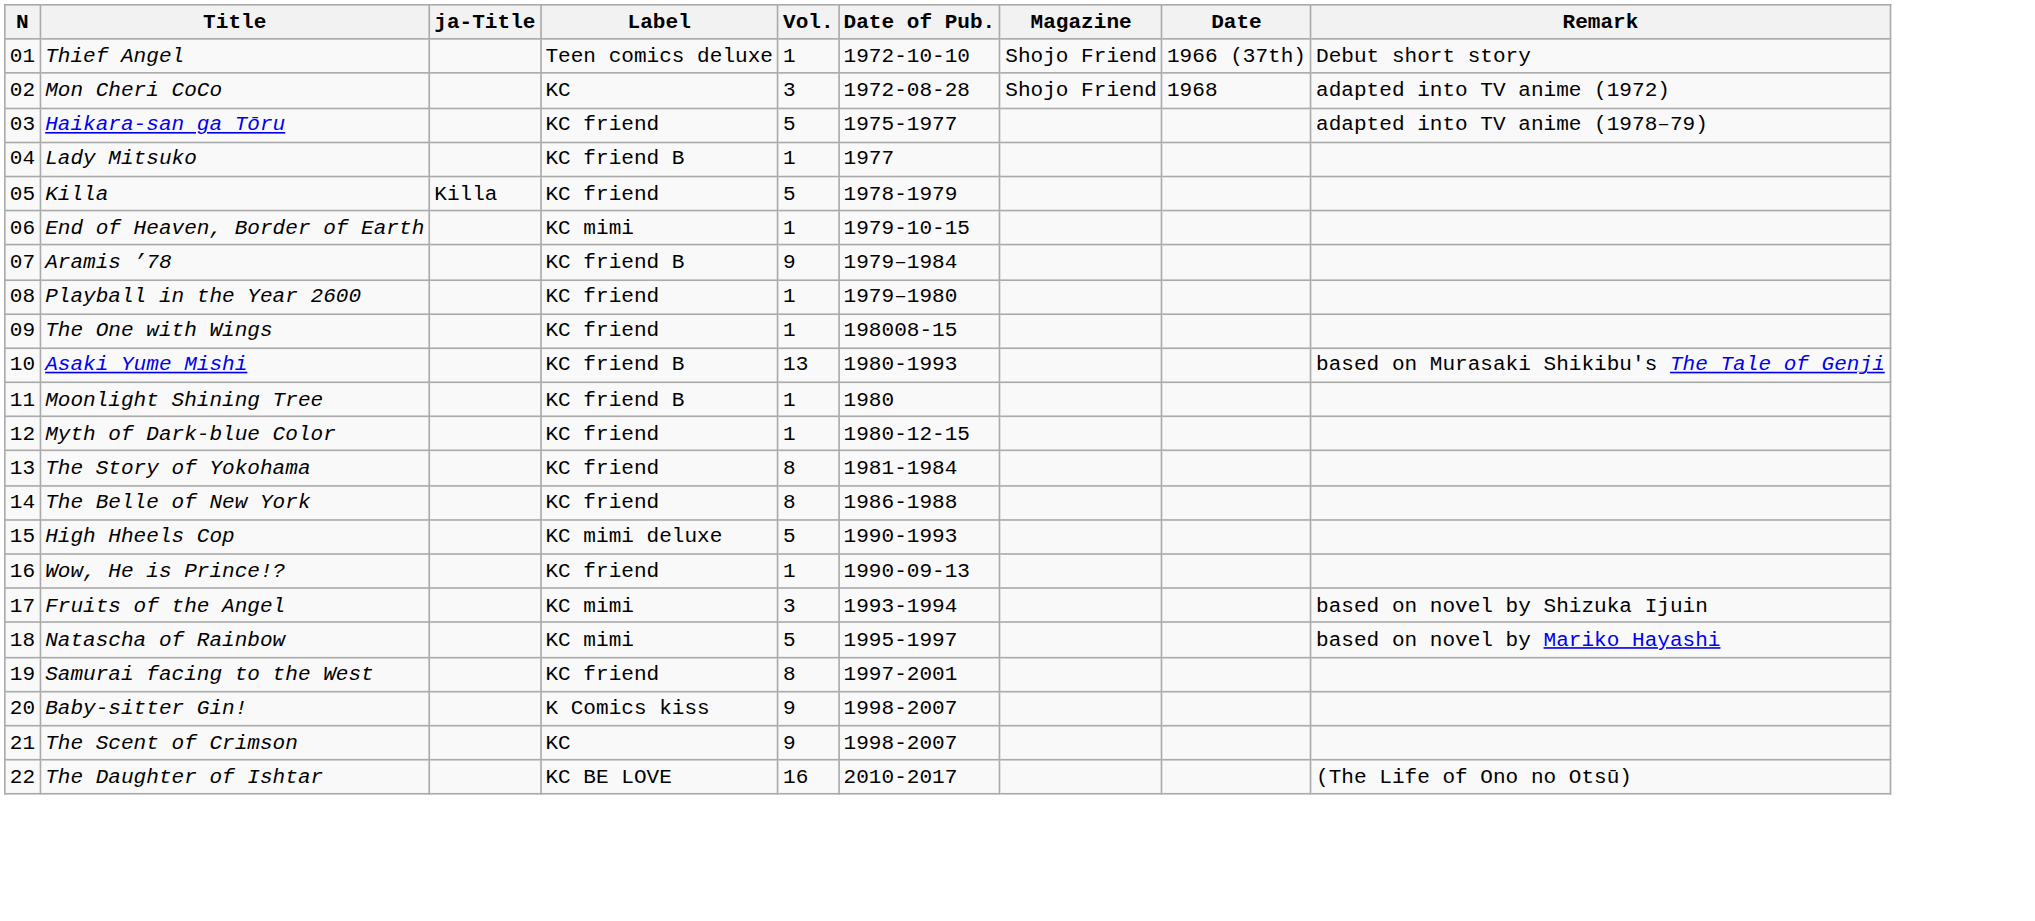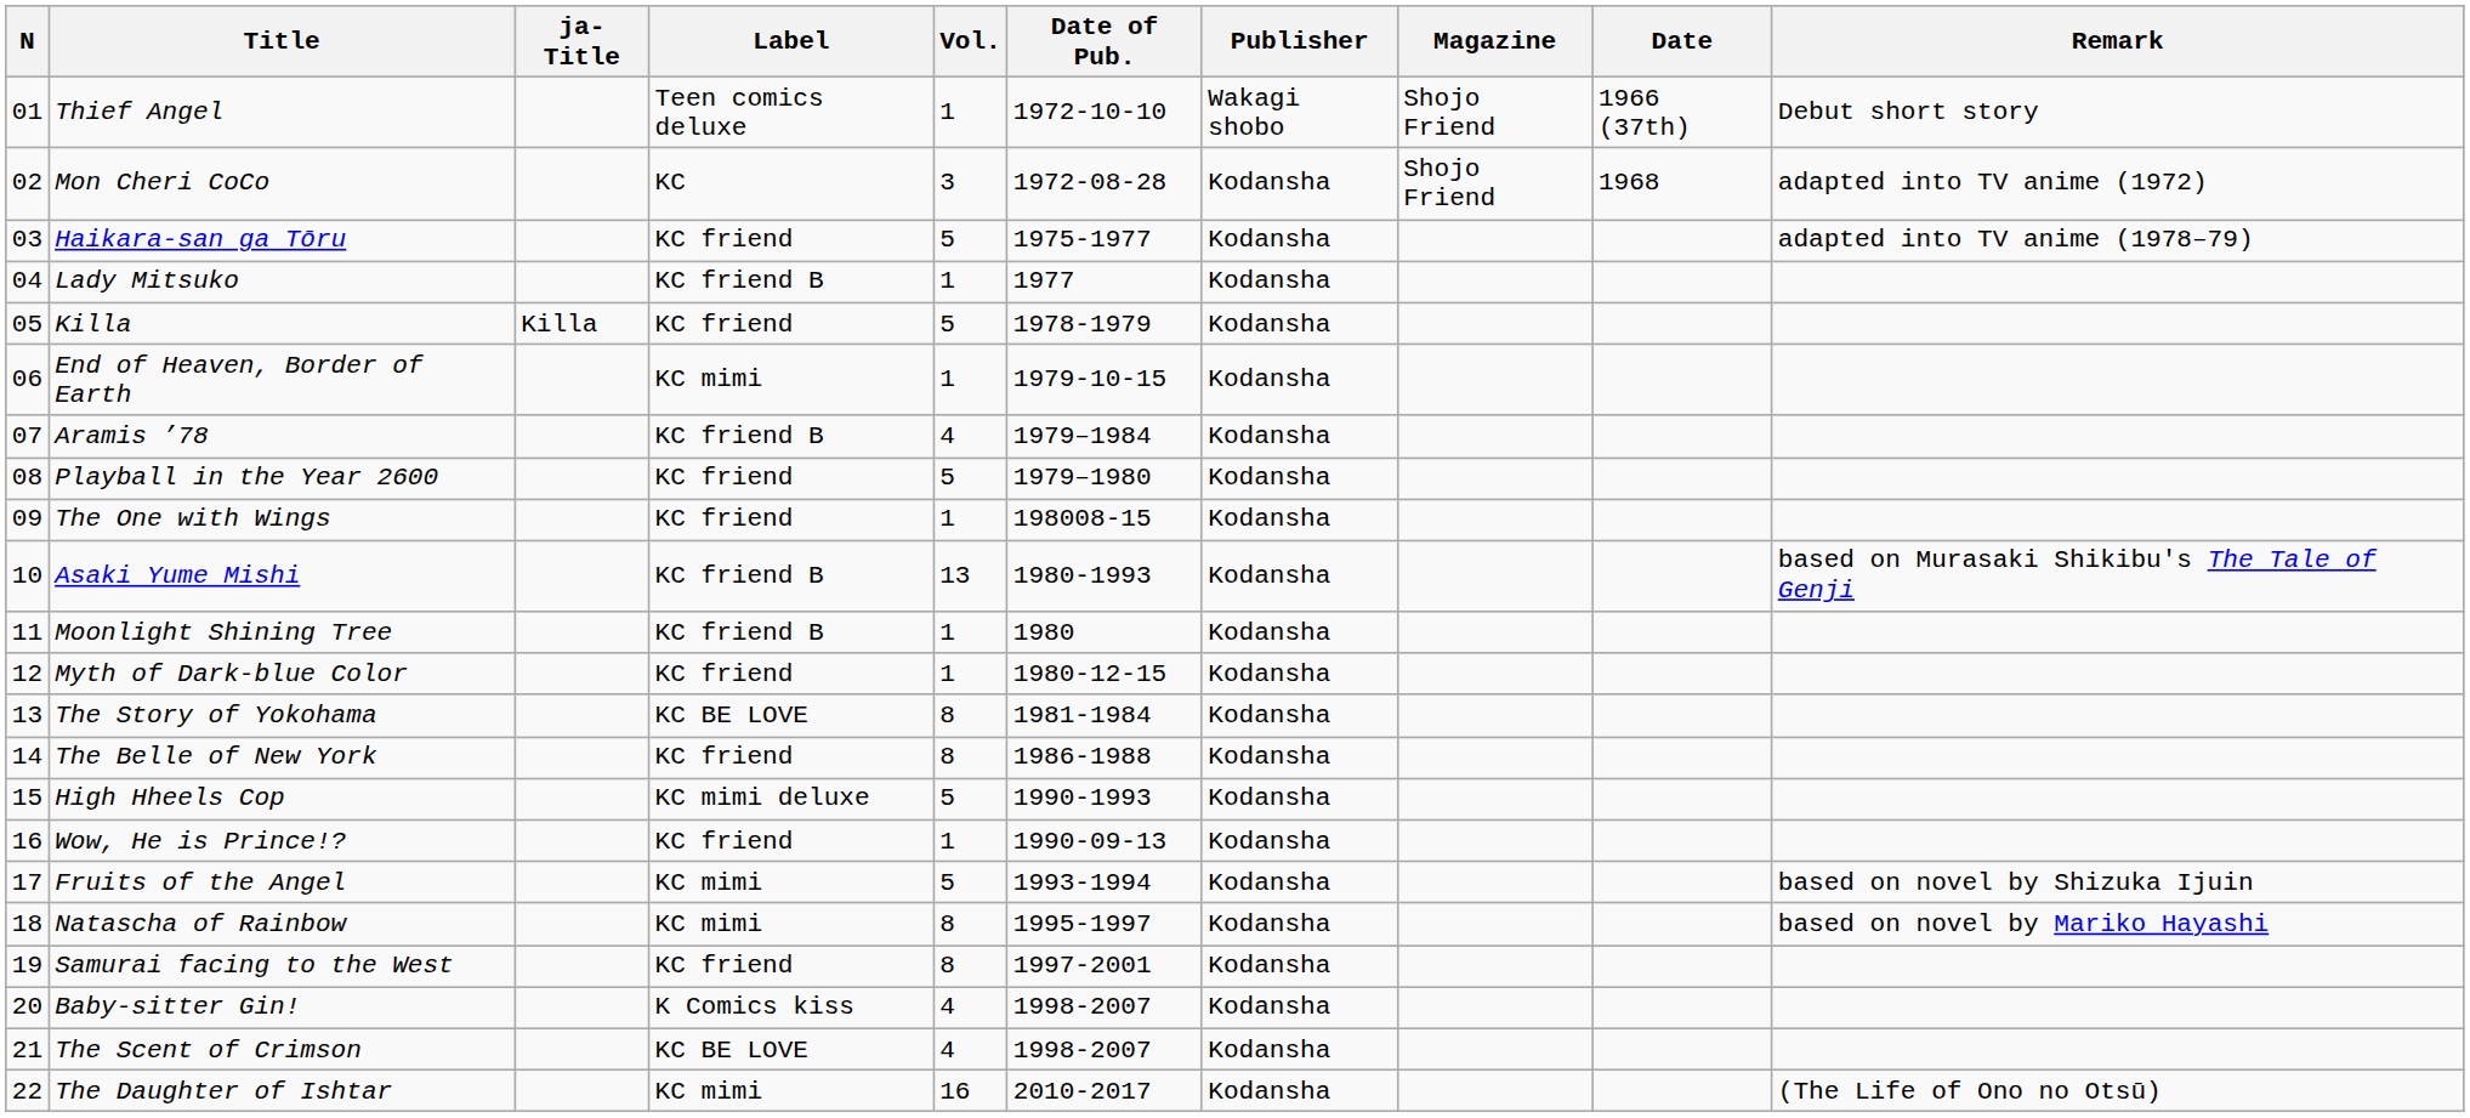 <table class="wikitable sortable">
 <tr>
 <th>N</th>
 <th>Title</th>
 <th>ja-Title</th>
 <th>Label</th>
 <th>Vol.</th>
 <th>Date of Pub.</th>
+<th>Publisher</th>
 <th>Magazine</th>
 <th>Date</th>
 <th>Remark</th>
 </tr>
 <tr>
 <td>01</td>
 <td><em>Thief Angel</em></td>
 <td></td>
 <td>Teen comics deluxe</td>
 <td>1</td>
 <td>1972-10-10</td>
+<td>Wakagi shobo</td>
 <td>Shojo Friend</td>
 <td>1966 (37th)</td>
 <td>Debut short story</td>
 </tr>
 <tr>
 <td>02</td>
 <td><em>Mon Cheri CoCo</em></td>
 <td></td>
 <td>KC</td>
 <td>3</td>
 <td>1972-08-28</td>
+<td>Kodansha</td>
 <td>Shojo Friend</td>
 <td>1968</td>
 <td>adapted into TV anime (1972)</td>
 </tr>
 <tr>
 <td>03</td>
 <td><em><a href='#'>Haikara-san ga Tōru</a></em></td>
 <td></td>
 <td>KC friend</td>
 <td>5</td>
 <td>1975-1977</td>
+<td>Kodansha</td>
 <td></td>
 <td></td>
 <td>adapted into TV anime (1978–79)</td>
 </tr>
 <tr>
 <td>04</td>
 <td><em>Lady Mitsuko</em></td>
 <td></td>
 <td>KC friend B</td>
 <td>1</td>
 <td>1977</td>
+<td>Kodansha</td>
 <td></td>
 <td></td>
 <td></td>
 </tr>
 <tr>
 <td>05</td>
 <td><em>Killa</em></td>
 <td>Killa</td>
 <td>KC friend</td>
 <td>5</td>
 <td>1978-1979</td>
+<td>Kodansha</td>
 <td></td>
 <td></td>
 <td></td>
 </tr>
 <tr>
 <td>06</td>
 <td><em>End of Heaven, Border of Earth</em></td>
 <td></td>
 <td>KC mimi</td>
 <td>1</td>
 <td>1979-10-15</td>
+<td>Kodansha</td>
 <td></td>
 <td></td>
 <td></td>
 </tr>
 <tr>
 <td>07</td>
 <td><em>Aramis ’78</em></td>
 <td></td>
 <td>KC friend B</td>
-<td>9</td>
+<td>4</td>
 <td>1979–1984</td>
+<td>Kodansha</td>
 <td></td>
 <td></td>
 <td></td>
 </tr>
 <tr>
 <td>08</td>
 <td><em>Playball in the Year 2600</em></td>
 <td></td>
 <td>KC friend</td>
-<td>1</td>
+<td>5</td>
 <td>1979–1980</td>
+<td>Kodansha</td>
 <td></td>
 <td></td>
 <td></td>
 </tr>
 <tr>
 <td>09</td>
 <td><em>The One with Wings</em></td>
 <td></td>
 <td>KC friend</td>
 <td>1</td>
 <td>198008-15</td>
+<td>Kodansha</td>
 <td></td>
 <td></td>
 <td></td>
 </tr>
 <tr>
 <td>10</td>
 <td><em><a href='#'>Asaki Yume Mishi</a></em></td>
 <td></td>
 <td>KC friend B</td>
 <td>13</td>
 <td>1980-1993</td>
+<td>Kodansha</td>
 <td></td>
 <td></td>
 <td>based on Murasaki Shikibu's <em><a href='#'>The Tale of Genji</a></em></td>
 </tr>
 <tr>
 <td>11</td>
 <td><em>Moonlight Shining Tree</em></td>
 <td></td>
 <td>KC friend B</td>
 <td>1</td>
 <td>1980</td>
+<td>Kodansha</td>
 <td></td>
 <td></td>
 <td></td>
 </tr>
 <tr>
 <td>12</td>
 <td><em>Myth of Dark-blue Color</em></td>
 <td></td>
 <td>KC friend</td>
 <td>1</td>
 <td>1980-12-15</td>
+<td>Kodansha</td>
 <td></td>
 <td></td>
 <td></td>
 </tr>
 <tr>
 <td>13</td>
 <td><em>The Story of Yokohama</em></td>
 <td></td>
-<td>KC friend</td>
+<td>KC BE LOVE</td>
 <td>8</td>
 <td>1981-1984</td>
+<td>Kodansha</td>
 <td></td>
 <td></td>
 <td></td>
 </tr>
 <tr>
 <td>14</td>
 <td><em>The Belle of New York</em></td>
 <td></td>
 <td>KC friend</td>
 <td>8</td>
 <td>1986-1988</td>
+<td>Kodansha</td>
 <td></td>
 <td></td>
 <td></td>
 </tr>
 <tr>
 <td>15</td>
 <td><em>High Hheels Cop</em></td>
 <td></td>
 <td>KC mimi deluxe</td>
 <td>5</td>
 <td>1990-1993</td>
+<td>Kodansha</td>
 <td></td>
 <td></td>
 <td></td>
 </tr>
 <tr>
 <td>16</td>
 <td><em>Wow, He is Prince!?</em></td>
 <td></td>
 <td>KC friend</td>
 <td>1</td>
 <td>1990-09-13</td>
+<td>Kodansha</td>
 <td></td>
 <td></td>
 <td></td>
 </tr>
 <tr>
 <td>17</td>
 <td><em>Fruits of the Angel</em></td>
 <td></td>
 <td>KC mimi</td>
-<td>3</td>
+<td>5</td>
 <td>1993-1994</td>
+<td>Kodansha</td>
 <td></td>
 <td></td>
 <td>based on novel by Shizuka Ijuin</td>
 </tr>
 <tr>
 <td>18</td>
 <td><em>Natascha of Rainbow</em></td>
 <td></td>
 <td>KC mimi</td>
-<td>5</td>
+<td>8</td>
 <td>1995-1997</td>
+<td>Kodansha</td>
 <td></td>
 <td></td>
 <td>based on novel by <a href='#'>Mariko Hayashi</a></td>
 </tr>
 <tr>
 <td>19</td>
 <td><em>Samurai facing to the West</em></td>
 <td></td>
 <td>KC friend</td>
 <td>8</td>
 <td>1997-2001</td>
+<td>Kodansha</td>
 <td></td>
 <td></td>
 <td></td>
 </tr>
 <tr>
 <td>20</td>
 <td><em>Baby-sitter Gin!</em></td>
 <td></td>
 <td>K Comics kiss</td>
-<td>9</td>
+<td>4</td>
 <td>1998-2007</td>
+<td>Kodansha</td>
 <td></td>
 <td></td>
 <td></td>
 </tr>
 <tr>
 <td>21</td>
 <td><em>The Scent of Crimson</em></td>
 <td></td>
-<td>KC</td>
-<td>9</td>
+<td>KC BE LOVE</td>
+<td>4</td>
 <td>1998-2007</td>
+<td>Kodansha</td>
 <td></td>
 <td></td>
 <td></td>
 </tr>
 <tr>
 <td>22</td>
 <td><em>The Daughter of Ishtar</em></td>
 <td></td>
-<td>KC BE LOVE</td>
+<td>KC mimi</td>
 <td>16</td>
 <td>2010-2017</td>
+<td>Kodansha</td>
 <td></td>
 <td></td>
 <td>(The Life of Ono no Otsū)</td>
 </tr>
 </table>
